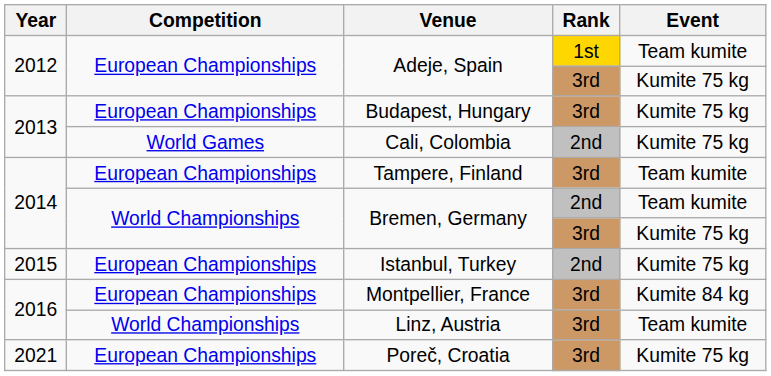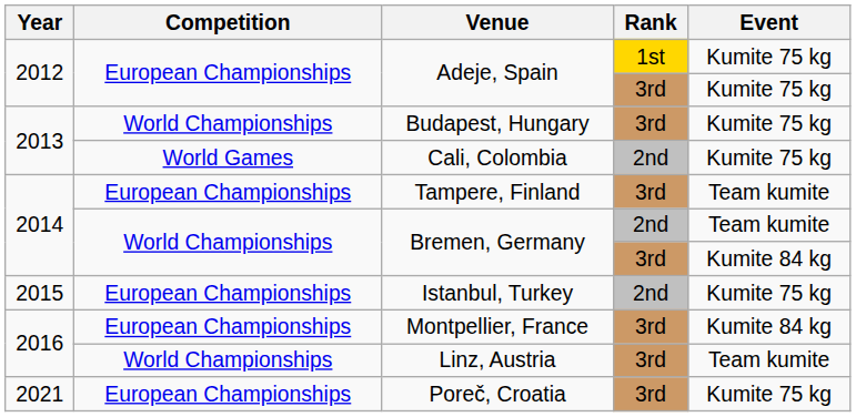 <table class="wikitable sortable" width=45% style="font-size:90%; text-align:center;">
 <tr>
 <th>Year</th>
 <th>Competition</th>
 <th>Venue</th>
 <th>Rank</th>
 <th>Event</th>
 </tr>
 <tr>
 <td rowspan=2>2012</td>
 <td rowspan=2><a href='#'>European Championships</a></td>
 <td rowspan=2>Adeje, Spain</td>
 <td bgcolor="gold">1st</td>
-<td>Team kumite</td>
+<td>Kumite 75 kg</td>
 </tr>
 <tr>
 <td bgcolor="cc9966">3rd</td>
 <td>Kumite 75 kg</td>
 </tr>
 <tr>
 <td rowspan=2>2013</td>
-<td><a href='#'>European Championships</a></td>
+<td><a href='#'>World Championships</a></td>
 <td>Budapest, Hungary</td>
 <td bgcolor="cc9966">3rd</td>
 <td>Kumite 75 kg</td>
 </tr>
 <tr>
 <td><a href='#'>World Games</a></td>
 <td>Cali, Colombia</td>
 <td bgcolor="silver">2nd</td>
 <td>Kumite 75 kg</td>
 </tr>
 <tr>
 <td rowspan=3>2014</td>
 <td><a href='#'>European Championships</a></td>
 <td>Tampere, Finland</td>
 <td bgcolor="cc9966">3rd</td>
 <td>Team kumite</td>
 </tr>
 <tr>
 <td rowspan=2><a href='#'>World Championships</a></td>
 <td rowspan=2>Bremen, Germany</td>
 <td bgcolor="silver">2nd</td>
 <td>Team kumite</td>
 </tr>
 <tr>
 <td bgcolor="cc9966">3rd</td>
-<td>Kumite 75 kg</td>
+<td>Kumite 84 kg</td>
 </tr>
 <tr>
 <td>2015</td>
 <td><a href='#'>European Championships</a></td>
 <td>Istanbul, Turkey</td>
 <td bgcolor="silver">2nd</td>
 <td>Kumite 75 kg</td>
 </tr>
 <tr>
 <td rowspan=2>2016</td>
 <td><a href='#'>European Championships</a></td>
 <td>Montpellier, France</td>
 <td bgcolor="cc9966">3rd</td>
 <td>Kumite 84 kg</td>
 </tr>
 <tr>
 <td><a href='#'>World Championships</a></td>
 <td>Linz, Austria</td>
 <td bgcolor="cc9966">3rd</td>
 <td>Team kumite</td>
 </tr>
 <tr>
 <td>2021</td>
 <td><a href='#'>European Championships</a></td>
 <td>Poreč, Croatia</td>
 <td bgcolor="cc9966">3rd</td>
 <td>Kumite 75 kg</td>
 </tr>
 </table>
